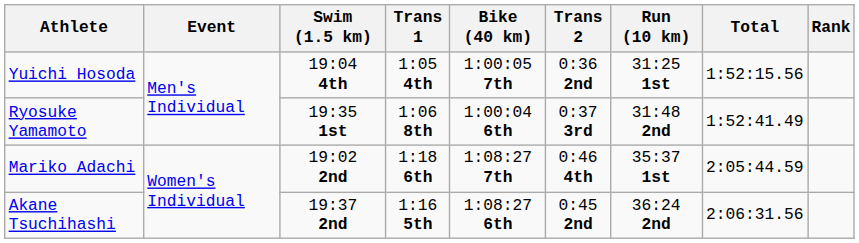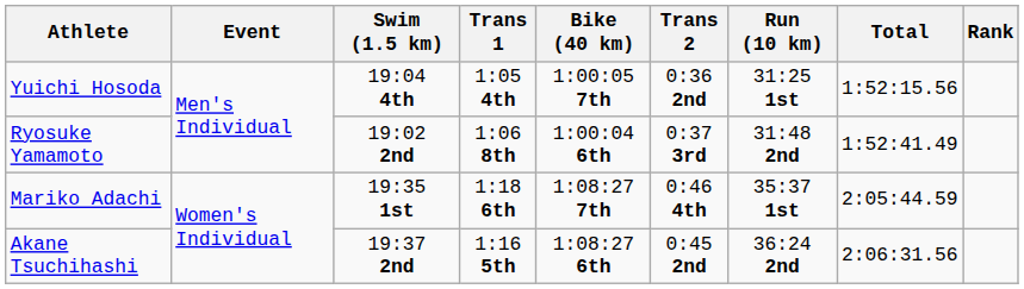 <table class="wikitable" style="font-size:90%">
 <tr>
 <th>Athlete</th>
 <th>Event</th>
 <th>Swim (1.5 km)</th>
 <th>Trans 1</th>
 <th>Bike (40 km)</th>
 <th>Trans 2</th>
 <th>Run (10 km)</th>
 <th>Total</th>
 <th>Rank</th>
 </tr>
 <tr>
 <td><a href='#'>Yuichi Hosoda</a></td>
 <td rowspan=2><a href='#'>Men's Individual</a></td>
 <td align=center>19:04<br><strong>4th</strong></td>
 <td align=center>1:05<br><strong>4th</strong></td>
 <td align=center>1:00:05<br><strong>7th</strong></td>
 <td align=center>0:36<br><strong>2nd</strong></td>
 <td align=center>31:25<br><strong>1st</strong></td>
 <td align=center>1:52:15.56</td>
 <td align=center></td>
 </tr>
 <tr>
 <td><a href='#'>Ryosuke Yamamoto</a></td>
-<td align=center>19:35<br><strong>1st</strong></td>
+<td align=center>19:02<br><strong>2nd</strong></td>
 <td align=center>1:06<br><strong>8th</strong></td>
 <td align=center>1:00:04<br><strong>6th</strong></td>
 <td align=center>0:37<br><strong>3rd</strong></td>
 <td align=center>31:48<br><strong>2nd</strong></td>
 <td align=center>1:52:41.49</td>
 <td align=center></td>
 </tr>
 <tr>
 <td><a href='#'>Mariko Adachi</a></td>
 <td rowspan=2><a href='#'>Women's Individual</a></td>
-<td align=center>19:02<br><strong>2nd</strong></td>
+<td align=center>19:35<br><strong>1st</strong></td>
 <td align=center>1:18<br><strong>6th</strong></td>
 <td align=center>1:08:27<br><strong>7th</strong></td>
 <td align=center>0:46<br><strong>4th</strong></td>
 <td align=center>35:37<br><strong>1st</strong></td>
 <td align=center>2:05:44.59</td>
 <td align=center></td>
 </tr>
 <tr>
 <td><a href='#'>Akane Tsuchihashi</a></td>
 <td align=center>19:37<br><strong>2nd</strong></td>
 <td align=center>1:16<br><strong>5th</strong></td>
 <td align=center>1:08:27<br><strong>6th</strong></td>
 <td align=center>0:45<br><strong>2nd</strong></td>
 <td align=center>36:24<br><strong>2nd</strong></td>
 <td align=center>2:06:31.56</td>
 <td align=center></td>
 </tr>
 </table>
